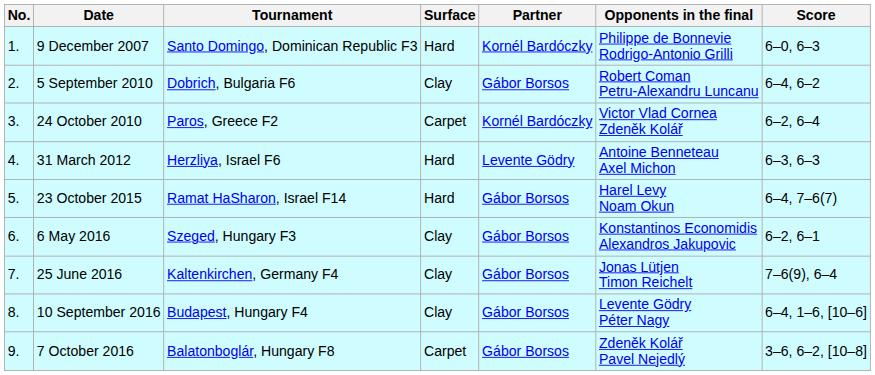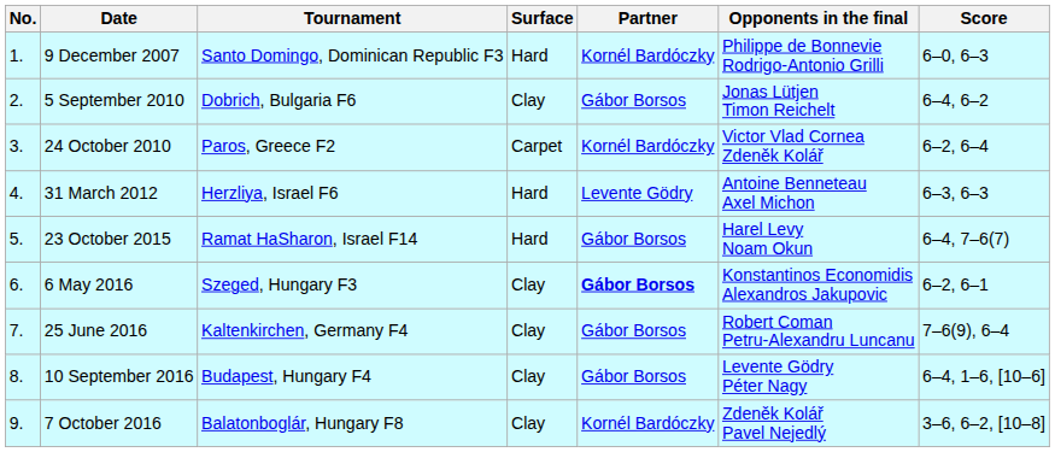 <table class="wikitable">
 <tr>
 <th>No.</th>
 <th>Date</th>
 <th>Tournament</th>
 <th>Surface</th>
 <th>Partner</th>
 <th>Opponents in the final</th>
 <th>Score</th>
 </tr>
 <tr bgcolor="CFFCFF">
 <td>1.</td>
 <td>9 December 2007</td>
 <td> <a href='#'>Santo Domingo</a>, Dominican Republic F3</td>
 <td>Hard</td>
 <td> <a href='#'>Kornél Bardóczky</a></td>
 <td> <a href='#'>Philippe de Bonnevie</a> <br>  <a href='#'>Rodrigo-Antonio Grilli</a></td>
 <td>6–0, 6–3</td>
 </tr>
 <tr bgcolor="CFFCFF">
 <td>2.</td>
 <td>5 September 2010</td>
 <td> <a href='#'>Dobrich</a>, Bulgaria F6</td>
 <td>Clay</td>
 <td> <a href='#'>Gábor Borsos</a></td>
-<td> <a href='#'>Robert Coman</a> <br>  <a href='#'>Petru-Alexandru Luncanu</a></td>
+<td> <a href='#'>Jonas Lütjen</a> <br>  <a href='#'>Timon Reichelt</a></td>
 <td>6–4, 6–2</td>
 </tr>
 <tr bgcolor="CFFCFF">
 <td>3.</td>
 <td>24 October 2010</td>
 <td> <a href='#'>Paros</a>, Greece F2</td>
 <td>Carpet</td>
 <td> <a href='#'>Kornél Bardóczky</a></td>
 <td> <a href='#'>Victor Vlad Cornea</a> <br>  <a href='#'>Zdeněk Kolář</a></td>
 <td>6–2, 6–4</td>
 </tr>
 <tr bgcolor="CFFCFF">
 <td>4.</td>
 <td>31 March 2012</td>
 <td> <a href='#'>Herzliya</a>, Israel F6</td>
 <td>Hard</td>
 <td> <a href='#'>Levente Gödry</a></td>
 <td> <a href='#'>Antoine Benneteau</a> <br>  <a href='#'>Axel Michon</a></td>
 <td>6–3, 6–3</td>
 </tr>
 <tr bgcolor="CFFCFF">
 <td>5.</td>
 <td>23 October 2015</td>
 <td> <a href='#'>Ramat HaSharon</a>, Israel F14</td>
 <td>Hard</td>
 <td> <a href='#'>Gábor Borsos</a></td>
 <td> <a href='#'>Harel Levy</a> <br>  <a href='#'>Noam Okun</a></td>
 <td>6–4, 7–6(7)</td>
 </tr>
 <tr bgcolor="CFFCFF">
 <td>6.</td>
 <td>6 May 2016</td>
 <td> <a href='#'>Szeged</a>, Hungary F3</td>
 <td>Clay</td>
-<td> <a href='#'>Gábor Borsos</a></td>
+<td><strong> <a href='#'>Gábor Borsos</a></strong></td>
 <td> <a href='#'>Konstantinos Economidis</a> <br>  <a href='#'>Alexandros Jakupovic</a></td>
 <td>6–2, 6–1</td>
 </tr>
 <tr bgcolor="CFFCFF">
 <td>7.</td>
 <td>25 June 2016</td>
 <td> <a href='#'>Kaltenkirchen</a>, Germany F4</td>
 <td>Clay</td>
 <td> <a href='#'>Gábor Borsos</a></td>
-<td> <a href='#'>Jonas Lütjen</a> <br>  <a href='#'>Timon Reichelt</a></td>
+<td> <a href='#'>Robert Coman</a> <br>  <a href='#'>Petru-Alexandru Luncanu</a></td>
 <td>7–6(9), 6–4</td>
 </tr>
 <tr bgcolor="CFFCFF">
 <td>8.</td>
 <td>10 September 2016</td>
 <td> <a href='#'>Budapest</a>, Hungary F4</td>
 <td>Clay</td>
 <td> <a href='#'>Gábor Borsos</a></td>
 <td> <a href='#'>Levente Gödry</a> <br>  <a href='#'>Péter Nagy</a></td>
 <td>6–4, 1–6, [10–6]</td>
 </tr>
 <tr bgcolor="CFFCFF">
 <td>9.</td>
 <td>7 October 2016</td>
 <td> <a href='#'>Balatonboglár</a>, Hungary F8</td>
-<td>Carpet</td>
-<td> <a href='#'>Gábor Borsos</a></td>
+<td>Clay</td>
+<td> <a href='#'>Kornél Bardóczky</a></td>
 <td> <a href='#'>Zdeněk Kolář</a> <br>  <a href='#'>Pavel Nejedlý</a></td>
 <td>3–6, 6–2, [10–8]</td>
 </tr>
 </table>
